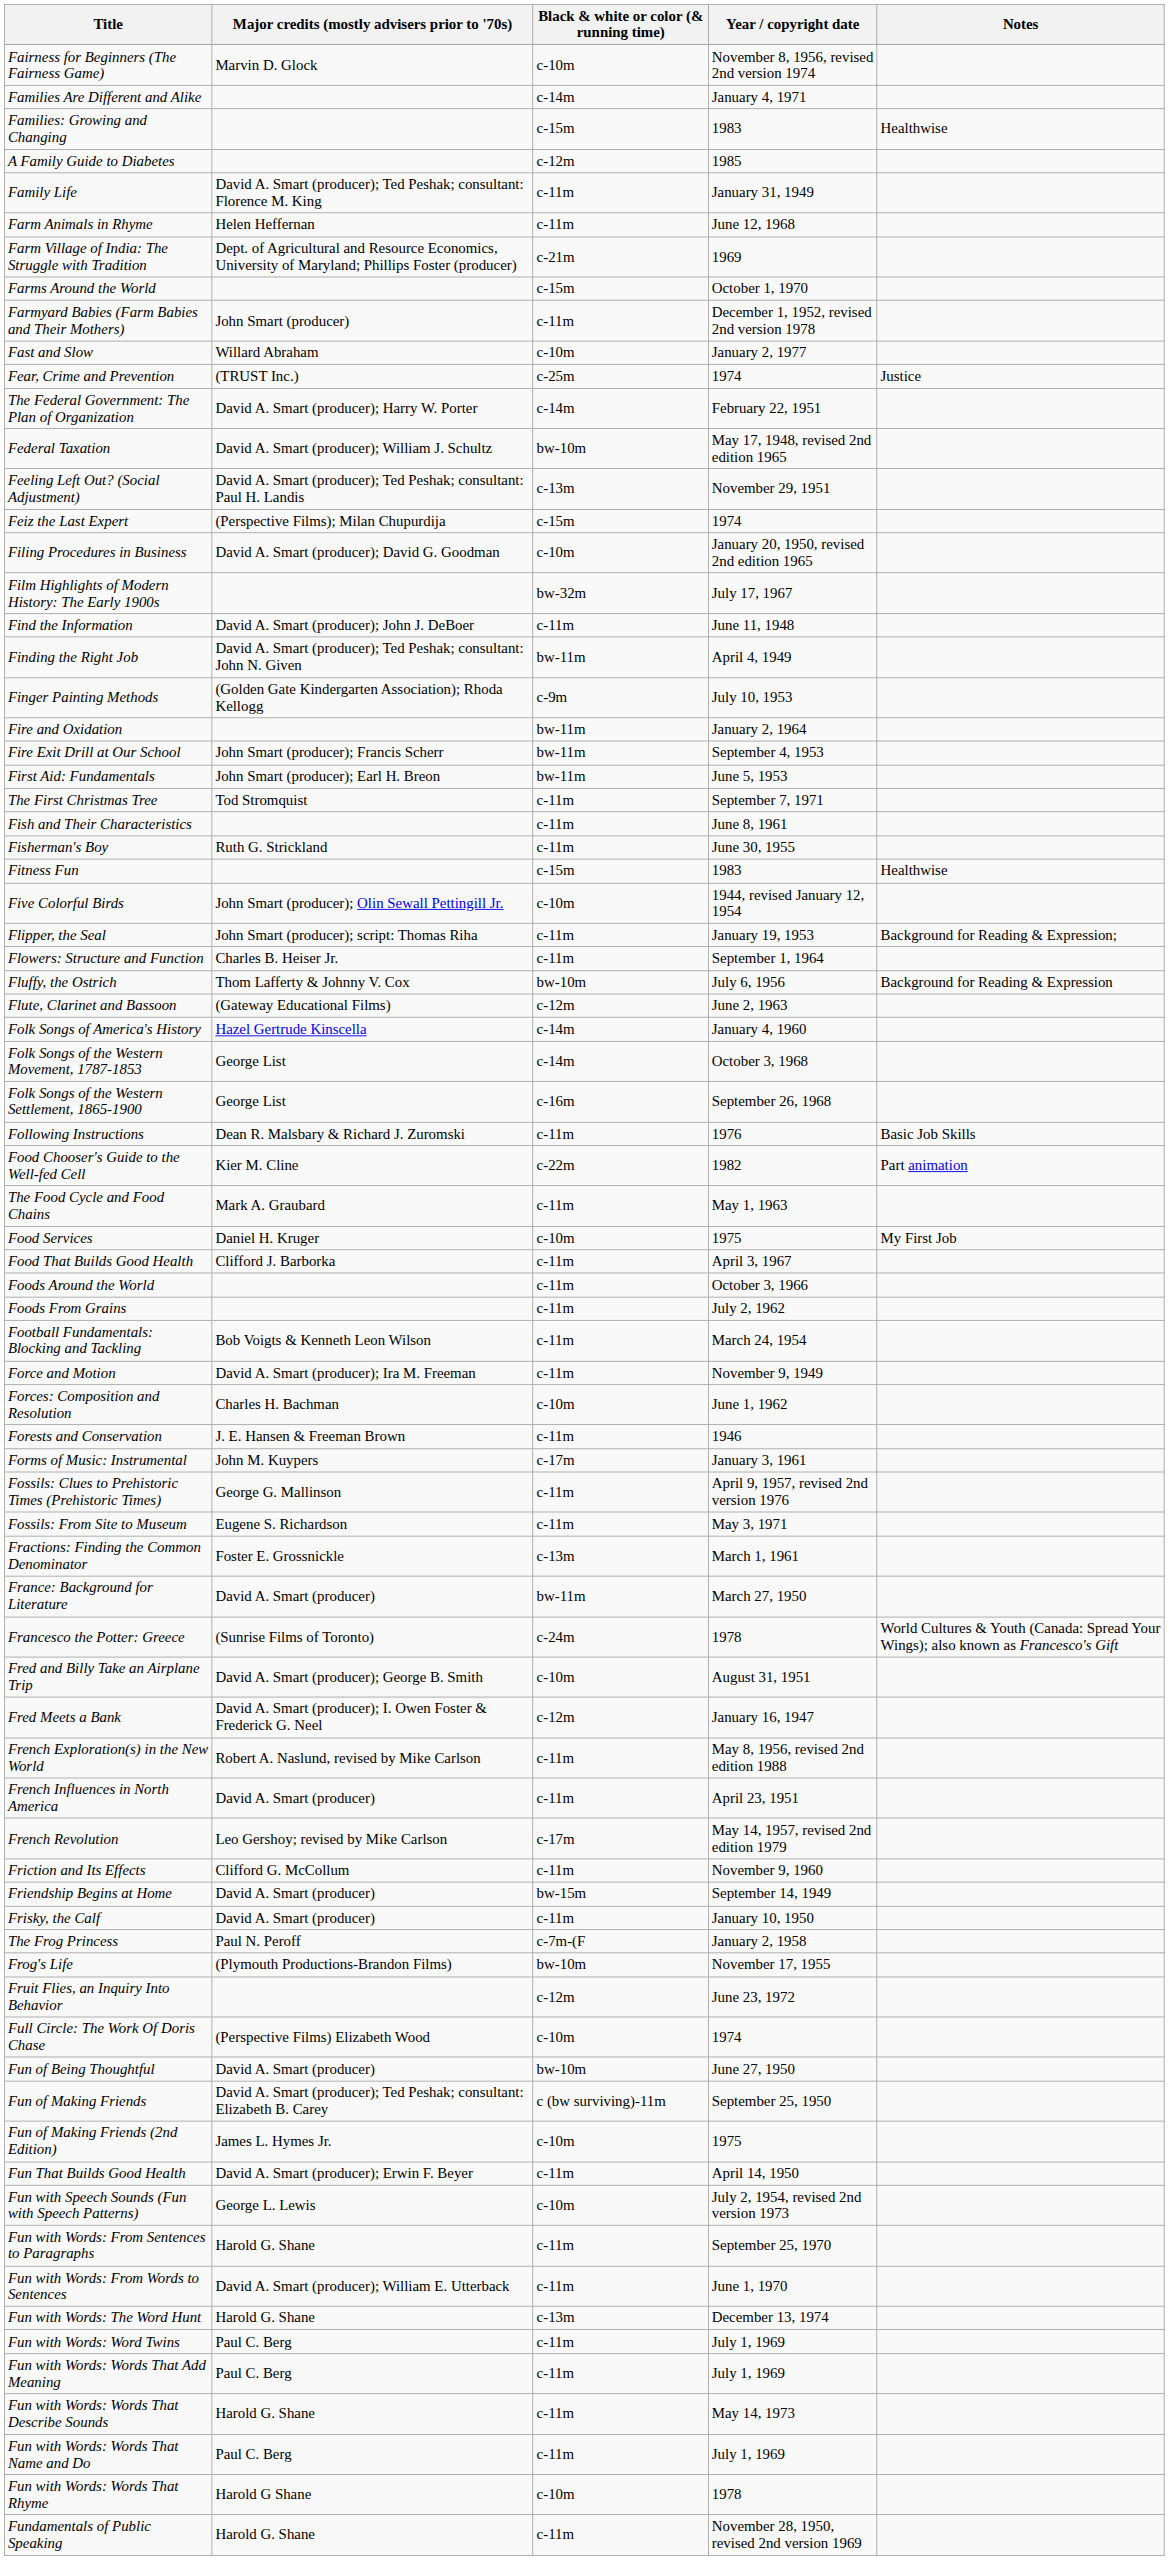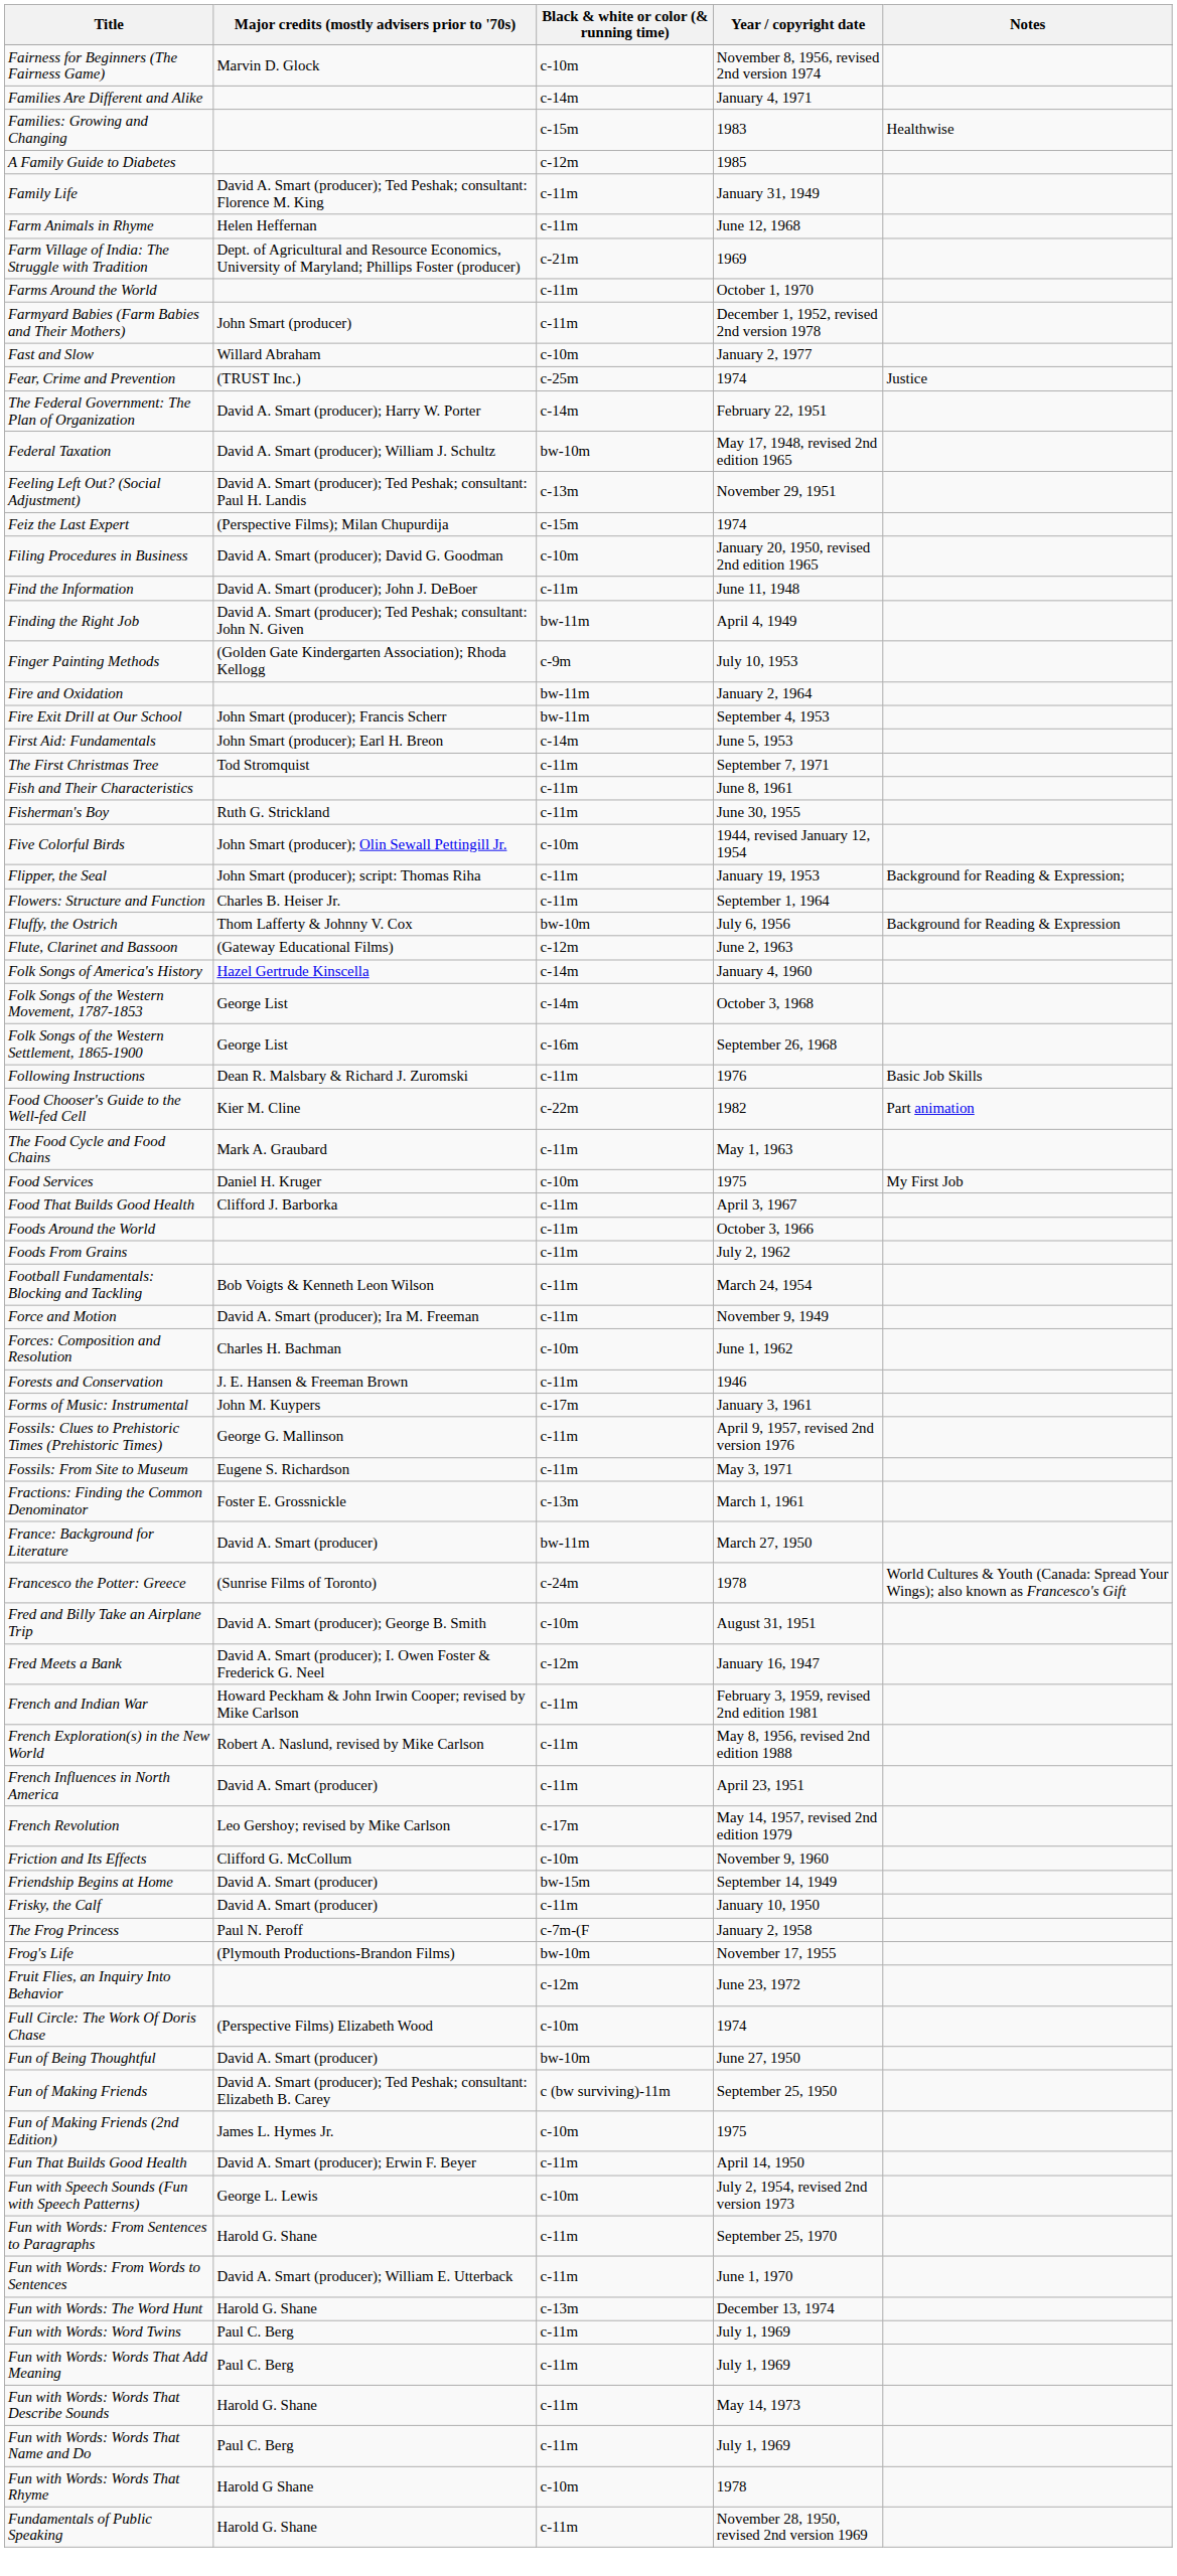 <table class="wikitable sortable" border="1">
 <tr>
 <th>Title</th>
 <th>Major credits (mostly advisers prior to '70s)</th>
 <th>Black & white or color (& running time)</th>
 <th>Year / copyright date</th>
 <th>Notes</th>
 </tr>
 <tr>
 </tr>
 <tr>
 <td><em>Fairness for Beginners (The Fairness Game)</em></td>
 <td>Marvin D. Glock</td>
 <td>c-10m</td>
 <td>November 8, 1956, revised 2nd version 1974</td>
 <td></td>
 </tr>
 <tr>
 <td><em>Families Are Different and Alike</em></td>
 <td></td>
 <td>c-14m</td>
 <td>January 4, 1971</td>
 <td></td>
 </tr>
 <tr>
 <td><em>Families: Growing and Changing</em></td>
 <td></td>
 <td>c-15m</td>
 <td>1983</td>
 <td>Healthwise</td>
 </tr>
 <tr>
 <td><em>A Family Guide to Diabetes</em></td>
 <td></td>
 <td>c-12m</td>
 <td>1985</td>
 <td></td>
 </tr>
 <tr>
 <td><em>Family Life</em></td>
 <td>David A. Smart (producer); Ted Peshak; consultant:  Florence M. King</td>
 <td>c-11m</td>
 <td>January 31, 1949</td>
 <td></td>
 </tr>
 <tr>
 <td><em>Farm Animals in Rhyme</em></td>
 <td>Helen Heffernan</td>
 <td>c-11m</td>
 <td>June 12, 1968</td>
 <td></td>
 </tr>
 <tr>
 <td><em>Farm Village of India: The Struggle with Tradition</em></td>
 <td>Dept. of Agricultural and Resource Economics, University of Maryland; Phillips Foster (producer)</td>
 <td>c-21m</td>
 <td>1969</td>
 <td></td>
 </tr>
 <tr>
 <td><em>Farms Around the World</em></td>
 <td></td>
-<td>c-15m</td>
+<td>c-11m</td>
 <td>October 1, 1970</td>
 <td></td>
 </tr>
 <tr>
 <td><em>Farmyard Babies (Farm Babies and Their Mothers)</em></td>
 <td>John Smart (producer)</td>
 <td>c-11m</td>
 <td>December 1, 1952, revised 2nd version 1978</td>
 <td></td>
 </tr>
 <tr>
 <td><em>Fast and Slow</em></td>
 <td>Willard Abraham</td>
 <td>c-10m</td>
 <td>January 2, 1977</td>
 <td></td>
 </tr>
 <tr>
 <td><em>Fear, Crime and Prevention</em></td>
 <td>(TRUST Inc.)</td>
 <td>c-25m</td>
 <td>1974</td>
 <td>Justice</td>
 </tr>
 <tr>
 <td><em>The Federal Government: The Plan of Organization</em></td>
 <td>David A. Smart (producer); Harry W. Porter</td>
 <td>c-14m</td>
 <td>February 22, 1951</td>
 <td></td>
 </tr>
 <tr>
 <td><em>Federal Taxation</em></td>
 <td>David A. Smart (producer); William J. Schultz</td>
 <td>bw-10m</td>
 <td>May 17, 1948, revised 2nd edition 1965</td>
 <td></td>
 </tr>
 <tr>
 <td><em>Feeling Left Out? (Social Adjustment)</em></td>
 <td>David A. Smart (producer); Ted Peshak; consultant: Paul H. Landis</td>
 <td>c-13m</td>
 <td>November 29, 1951</td>
 <td></td>
 </tr>
 <tr>
 <td><em>Feiz the Last Expert</em></td>
 <td>(Perspective Films); Milan Chupurdija</td>
 <td>c-15m</td>
 <td>1974</td>
 <td></td>
 </tr>
 <tr>
 <td><em>Filing Procedures in Business</em></td>
 <td>David A. Smart (producer); David G. Goodman</td>
 <td>c-10m</td>
 <td>January 20, 1950, revised 2nd edition 1965</td>
 <td></td>
 </tr>
 <tr>
-<td><em>Film Highlights of Modern History: The Early 1900s</em></td>
-<td></td>
-<td>bw-32m</td>
-<td>July 17, 1967</td>
-<td></td>
-</tr>
-<tr>
 <td><em>Find the Information</em></td>
 <td>David A. Smart (producer);  John J. DeBoer</td>
 <td>c-11m</td>
 <td>June 11, 1948</td>
 <td></td>
 </tr>
 <tr>
 <td><em>Finding the Right Job</em></td>
 <td>David A. Smart (producer); Ted Peshak; consultant: John N. Given</td>
 <td>bw-11m</td>
 <td>April 4, 1949</td>
 <td></td>
 </tr>
 <tr>
 <td><em>Finger Painting Methods</em></td>
 <td>(Golden Gate Kindergarten Association); Rhoda Kellogg</td>
 <td>c-9m</td>
 <td>July 10, 1953</td>
 <td></td>
 </tr>
 <tr>
 <td><em>Fire and Oxidation</em></td>
 <td></td>
 <td>bw-11m</td>
 <td>January 2, 1964</td>
 <td></td>
 </tr>
 <tr>
 <td><em>Fire Exit Drill at Our School</em></td>
 <td>John Smart (producer); Francis Scherr</td>
 <td>bw-11m</td>
 <td>September 4, 1953</td>
 <td></td>
 </tr>
 <tr>
 <td><em>First Aid: Fundamentals</em></td>
 <td>John Smart (producer); Earl H. Breon</td>
-<td>bw-11m</td>
+<td>c-14m</td>
 <td>June 5, 1953</td>
 <td></td>
 </tr>
 <tr>
 <td><em>The First Christmas Tree</em></td>
 <td>Tod Stromquist</td>
 <td>c-11m</td>
 <td>September 7, 1971</td>
 <td></td>
 </tr>
 <tr>
 <td><em>Fish and Their Characteristics</em></td>
 <td></td>
 <td>c-11m</td>
 <td>June 8, 1961</td>
 <td></td>
 </tr>
 <tr>
 <td><em>Fisherman's Boy</em></td>
 <td>Ruth G. Strickland</td>
 <td>c-11m</td>
 <td>June 30, 1955</td>
 <td></td>
-</tr>
-<tr>
-<td><em>Fitness Fun</em></td>
-<td></td>
-<td>c-15m</td>
-<td>1983</td>
-<td>Healthwise</td>
 </tr>
 <tr>
 <td><em>Five Colorful Birds</em></td>
 <td>John Smart (producer); <a href='#'>Olin Sewall Pettingill Jr.</a></td>
 <td>c-10m</td>
 <td>1944, revised  January 12, 1954</td>
 <td></td>
 </tr>
 <tr>
 <td><em>Flipper, the Seal</em></td>
 <td>John Smart (producer); script: Thomas Riha</td>
 <td>c-11m</td>
 <td>January 19, 1953</td>
 <td>Background for Reading & Expression; </td>
 </tr>
 <tr>
 <td><em>Flowers: Structure and Function</em></td>
 <td>Charles B. Heiser Jr.</td>
 <td>c-11m</td>
 <td>September 1, 1964</td>
 <td></td>
 </tr>
 <tr>
 <td><em>Fluffy, the Ostrich</em></td>
 <td>Thom Lafferty & Johnny V. Cox</td>
 <td>bw-10m</td>
 <td>July 6, 1956</td>
 <td>Background for Reading & Expression</td>
 </tr>
 <tr>
 <td><em>Flute, Clarinet and Bassoon</em></td>
 <td>(Gateway Educational Films)</td>
 <td>c-12m</td>
 <td>June 2, 1963</td>
 <td></td>
 </tr>
 <tr>
 <td><em>Folk Songs of America's History</em></td>
 <td><a href='#'>Hazel Gertrude Kinscella</a></td>
 <td>c-14m</td>
 <td>January 4, 1960</td>
 <td></td>
 </tr>
 <tr>
 <td><em>Folk Songs of the Western Movement, 1787-1853</em></td>
 <td>George List</td>
 <td>c-14m</td>
 <td>October 3, 1968</td>
 <td></td>
 </tr>
 <tr>
 <td><em>Folk Songs of the Western Settlement, 1865-1900</em></td>
 <td>George List</td>
 <td>c-16m</td>
 <td>September 26, 1968</td>
 <td></td>
 </tr>
 <tr>
 <td><em>Following Instructions</em></td>
 <td>Dean R. Malsbary & Richard J. Zuromski</td>
 <td>c-11m</td>
 <td>1976</td>
 <td>Basic Job Skills</td>
 </tr>
 <tr>
 <td><em>Food Chooser's Guide to the Well-fed Cell</em></td>
 <td>Kier M. Cline</td>
 <td>c-22m</td>
 <td>1982</td>
 <td>Part <a href='#'>animation</a></td>
 </tr>
 <tr>
 <td><em>The Food Cycle and Food Chains</em></td>
 <td>Mark A. Graubard</td>
 <td>c-11m</td>
 <td>May 1, 1963</td>
 <td></td>
 </tr>
 <tr>
 <td><em>Food Services</em></td>
 <td>Daniel H. Kruger</td>
 <td>c-10m</td>
 <td>1975</td>
 <td>My First Job</td>
 </tr>
 <tr>
 <td><em>Food That Builds Good Health</em></td>
 <td>Clifford J. Barborka</td>
 <td>c-11m</td>
 <td>April 3, 1967</td>
 <td></td>
 </tr>
 <tr>
 <td><em>Foods Around the World</em></td>
 <td></td>
 <td>c-11m</td>
 <td>October 3, 1966</td>
 <td></td>
 </tr>
 <tr>
 <td><em>Foods From Grains</em></td>
 <td></td>
 <td>c-11m</td>
 <td>July 2, 1962</td>
 <td></td>
 </tr>
 <tr>
 <td><em>Football Fundamentals: Blocking and Tackling</em></td>
 <td>Bob Voigts & Kenneth Leon Wilson</td>
 <td>c-11m</td>
 <td>March 24, 1954</td>
 <td></td>
 </tr>
 <tr>
 <td><em>Force and Motion</em></td>
 <td>David A. Smart (producer); Ira M. Freeman</td>
 <td>c-11m</td>
 <td>November 9, 1949</td>
 <td></td>
 </tr>
 <tr>
 <td><em>Forces: Composition and Resolution</em></td>
 <td>Charles H. Bachman</td>
 <td>c-10m</td>
 <td>June 1, 1962</td>
 <td></td>
 </tr>
 <tr>
 <td><em>Forests and Conservation</em></td>
 <td>J. E. Hansen & Freeman Brown</td>
 <td>c-11m</td>
 <td>1946</td>
 <td></td>
 </tr>
 <tr>
 <td><em>Forms of Music: Instrumental</em></td>
 <td>John M. Kuypers</td>
 <td>c-17m</td>
 <td>January 3, 1961</td>
 <td></td>
 </tr>
 <tr>
 <td><em>Fossils: Clues to Prehistoric Times (Prehistoric Times)</em></td>
 <td>George G. Mallinson</td>
 <td>c-11m</td>
 <td>April 9, 1957, revised 2nd version 1976</td>
 <td></td>
 </tr>
 <tr>
 <td><em>Fossils: From Site to Museum</em></td>
 <td>Eugene S. Richardson</td>
 <td>c-11m</td>
 <td>May 3, 1971</td>
 <td></td>
 </tr>
 <tr>
 <td><em>Fractions: Finding the Common Denominator</em></td>
 <td>Foster E. Grossnickle</td>
 <td>c-13m</td>
 <td>March 1, 1961</td>
 <td></td>
 </tr>
 <tr>
 <td><em>France: Background for Literature</em></td>
 <td>David A. Smart (producer)</td>
 <td>bw-11m</td>
 <td>March 27, 1950</td>
 <td></td>
 </tr>
 <tr>
 <td><em>Francesco the Potter: Greece</em></td>
 <td>(Sunrise Films of Toronto)</td>
 <td>c-24m</td>
 <td>1978</td>
 <td>World Cultures & Youth (Canada: Spread Your Wings); also known as <em>Francesco's Gift</em></td>
 </tr>
 <tr>
 <td><em>Fred and Billy Take an Airplane Trip</em></td>
 <td>David A. Smart (producer); George B. Smith</td>
 <td>c-10m</td>
 <td>August 31, 1951</td>
 <td></td>
 </tr>
 <tr>
 <td><em>Fred Meets a Bank</em></td>
 <td>David A. Smart (producer); I. Owen Foster & Frederick G. Neel</td>
 <td>c-12m</td>
 <td>January 16, 1947</td>
 <td></td>
 </tr>
 <tr>
+<td><em>French and Indian War</em></td>
+<td>Howard Peckham & John Irwin Cooper; revised by Mike Carlson</td>
+<td>c-11m</td>
+<td>February 3, 1959, revised 2nd edition 1981</td>
+<td></td>
+</tr>
+<tr>
 <td><em>French Exploration(s) in the New World</em></td>
 <td>Robert A. Naslund, revised by Mike Carlson</td>
 <td>c-11m</td>
 <td>May 8, 1956, revised 2nd edition 1988</td>
 <td></td>
 </tr>
 <tr>
 <td><em>French Influences in North America</em></td>
 <td>David A. Smart (producer)</td>
 <td>c-11m</td>
 <td>April 23, 1951</td>
 <td></td>
 </tr>
 <tr>
 <td><em>French Revolution</em></td>
 <td>Leo Gershoy; revised by Mike Carlson</td>
 <td>c-17m</td>
 <td>May 14, 1957, revised 2nd edition 1979</td>
 <td></td>
 </tr>
 <tr>
 <td><em>Friction and Its Effects</em></td>
 <td>Clifford G. McCollum</td>
-<td>c-11m</td>
+<td>c-10m</td>
 <td>November 9, 1960</td>
 <td></td>
 </tr>
 <tr>
 <td><em>Friendship Begins at Home</em></td>
 <td>David A. Smart (producer)</td>
 <td>bw-15m</td>
 <td>September 14, 1949</td>
 <td></td>
 </tr>
 <tr>
 <td><em>Frisky, the Calf</em></td>
 <td>David A. Smart (producer)</td>
 <td>c-11m</td>
 <td>January 10, 1950</td>
 <td></td>
 </tr>
 <tr>
 <td><em>The Frog Princess</em></td>
 <td>Paul N. Peroff</td>
 <td>c-7m-(F</td>
 <td>January 2, 1958</td>
 <td></td>
 </tr>
 <tr>
 <td><em>Frog's Life</em></td>
 <td>(Plymouth Productions-Brandon Films)</td>
 <td>bw-10m</td>
 <td>November 17, 1955</td>
 <td></td>
 </tr>
 <tr>
 <td><em>Fruit Flies, an Inquiry Into Behavior</em></td>
 <td></td>
 <td>c-12m</td>
 <td>June 23, 1972</td>
 <td></td>
 </tr>
 <tr>
 <td><em>Full Circle: The Work Of Doris Chase</em></td>
 <td>(Perspective Films)  Elizabeth Wood</td>
 <td>c-10m</td>
 <td>1974</td>
 <td></td>
 </tr>
 <tr>
 <td><em>Fun of Being Thoughtful</em></td>
 <td>David A. Smart (producer)</td>
 <td>bw-10m</td>
 <td>June 27, 1950</td>
 <td></td>
 </tr>
 <tr>
 <td><em>Fun of Making Friends</em></td>
 <td>David A. Smart (producer); Ted Peshak; consultant: Elizabeth B. Carey</td>
 <td>c (bw surviving)-11m</td>
 <td>September 25, 1950</td>
 <td></td>
 </tr>
 <tr>
 <td><em>Fun of Making Friends (2nd Edition)</em></td>
 <td>James L. Hymes Jr.</td>
 <td>c-10m</td>
 <td>1975</td>
 <td></td>
 </tr>
 <tr>
 <td><em>Fun That Builds Good Health</em></td>
 <td>David A. Smart (producer); Erwin F. Beyer</td>
 <td>c-11m</td>
 <td>April 14, 1950</td>
 <td></td>
 </tr>
 <tr>
 <td><em>Fun with Speech Sounds (Fun with Speech Patterns)</em></td>
 <td>George L. Lewis</td>
 <td>c-10m</td>
 <td>July 2, 1954, revised 2nd version 1973</td>
 <td></td>
 </tr>
 <tr>
 <td><em>Fun with Words: From Sentences to Paragraphs</em></td>
 <td>Harold G. Shane</td>
 <td>c-11m</td>
 <td>September 25, 1970</td>
 <td></td>
 </tr>
 <tr>
 <td><em>Fun with Words: From Words to Sentences</em></td>
 <td>David A. Smart (producer); William E. Utterback</td>
 <td>c-11m</td>
 <td>June 1, 1970</td>
 <td></td>
 </tr>
 <tr>
 <td><em>Fun with Words: The Word Hunt</em></td>
 <td>Harold G. Shane</td>
 <td>c-13m</td>
 <td>December 13, 1974</td>
 <td></td>
 </tr>
 <tr>
 <td><em>Fun with Words: Word Twins</em></td>
 <td>Paul C. Berg</td>
 <td>c-11m</td>
 <td>July 1, 1969</td>
 <td></td>
 </tr>
 <tr>
 <td><em>Fun with Words: Words That Add Meaning</em></td>
 <td>Paul C. Berg</td>
 <td>c-11m</td>
 <td>July 1, 1969</td>
 <td></td>
 </tr>
 <tr>
 <td><em>Fun with Words: Words That Describe Sounds</em></td>
 <td>Harold G. Shane</td>
 <td>c-11m</td>
 <td>May 14, 1973</td>
 <td></td>
 </tr>
 <tr>
 <td><em>Fun with Words: Words That Name and Do</em></td>
 <td>Paul C. Berg</td>
 <td>c-11m</td>
 <td>July 1, 1969</td>
 <td></td>
 </tr>
 <tr>
 <td><em>Fun with Words: Words That Rhyme</em></td>
 <td>Harold G Shane</td>
 <td>c-10m</td>
 <td>1978</td>
 <td></td>
 </tr>
 <tr>
 <td><em>Fundamentals of Public Speaking</em></td>
 <td>Harold G. Shane</td>
 <td>c-11m</td>
 <td>November 28, 1950, revised 2nd version 1969</td>
 <td></td>
 </tr>
 </table>
